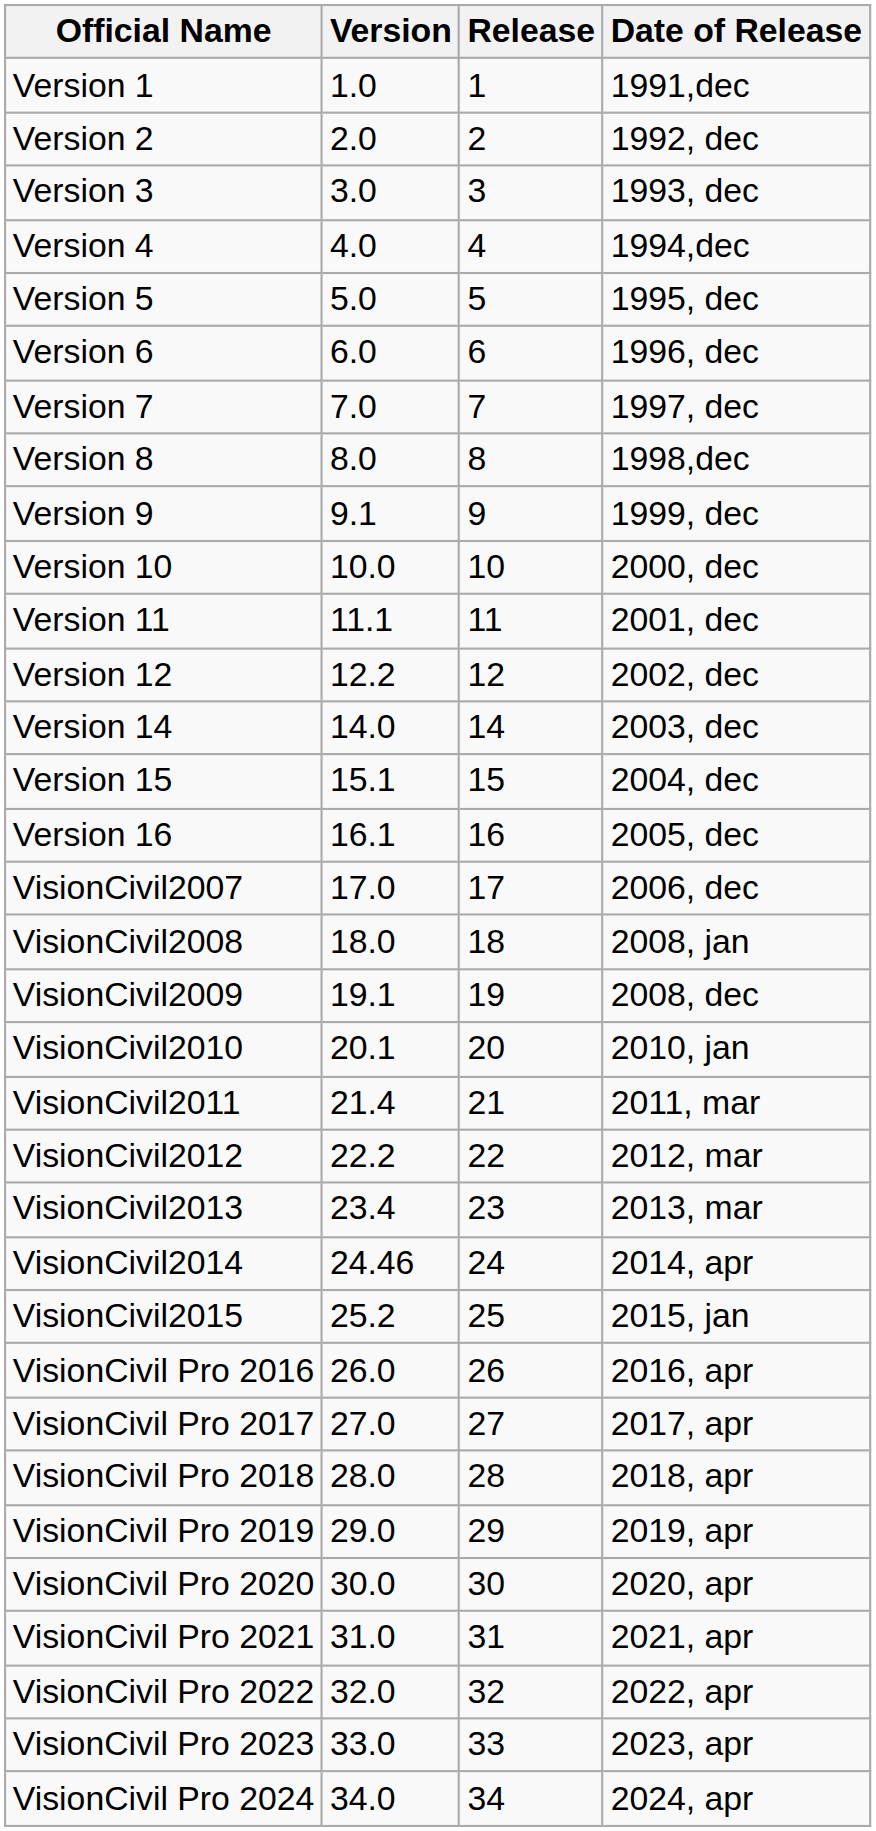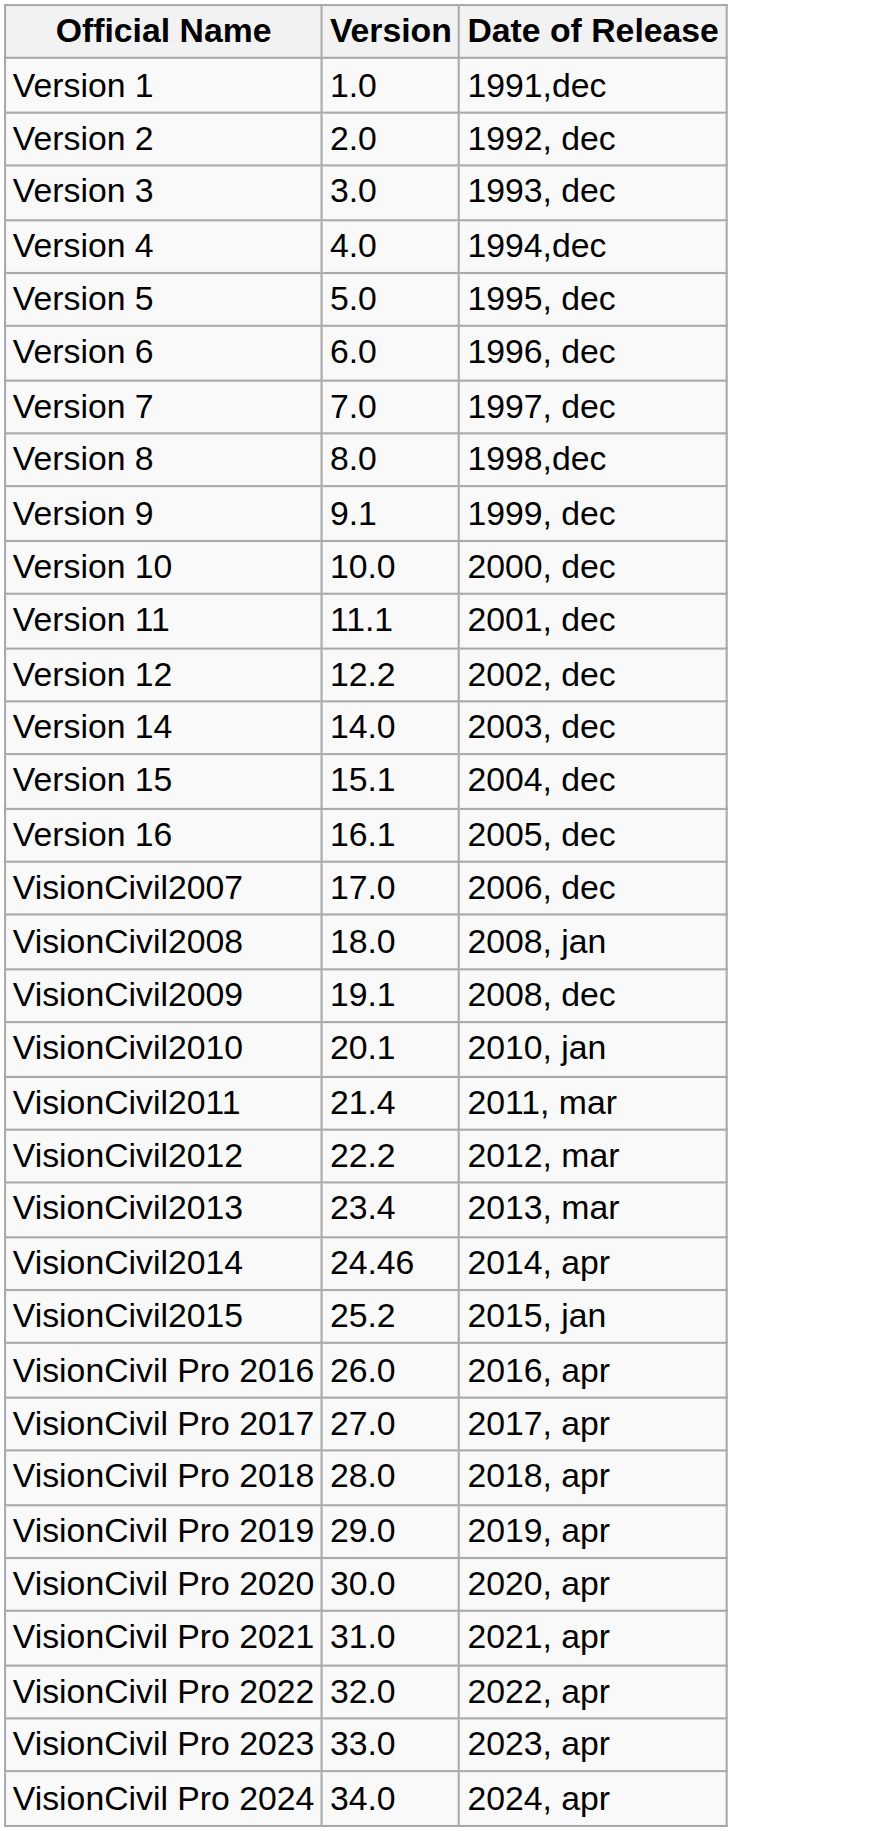 <table class="wikitable" border="1">
 <tr>
 <th>Official Name</th>
 <th>Version</th>
-<th>Release</th>
 <th>Date of Release</th>
 </tr>
 <tr>
 <td>Version 1</td>
 <td>1.0</td>
-<td>1</td>
 <td>1991,dec</td>
 </tr>
 <tr>
 <td>Version 2</td>
 <td>2.0</td>
-<td>2</td>
 <td>1992, dec</td>
 </tr>
 <tr>
 <td>Version 3</td>
 <td>3.0</td>
-<td>3</td>
 <td>1993, dec</td>
 </tr>
 <tr>
 <td>Version 4</td>
 <td>4.0</td>
-<td>4</td>
 <td>1994,dec</td>
 </tr>
 <tr>
 <td>Version 5</td>
 <td>5.0</td>
-<td>5</td>
 <td>1995, dec</td>
 </tr>
 <tr>
 <td>Version 6</td>
 <td>6.0</td>
-<td>6</td>
 <td>1996, dec</td>
 </tr>
 <tr>
 <td>Version 7</td>
 <td>7.0</td>
-<td>7</td>
 <td>1997, dec</td>
 </tr>
 <tr>
 <td>Version 8</td>
 <td>8.0</td>
-<td>8</td>
 <td>1998,dec</td>
 </tr>
 <tr>
 <td>Version 9</td>
 <td>9.1</td>
-<td>9</td>
 <td>1999, dec</td>
 </tr>
 <tr>
 <td>Version 10</td>
 <td>10.0</td>
-<td>10</td>
 <td>2000, dec</td>
 </tr>
 <tr>
 <td>Version 11</td>
 <td>11.1</td>
-<td>11</td>
 <td>2001, dec</td>
 </tr>
 <tr>
 <td>Version 12</td>
 <td>12.2</td>
-<td>12</td>
 <td>2002, dec</td>
 </tr>
 <tr>
 <td>Version 14</td>
 <td>14.0</td>
-<td>14</td>
 <td>2003, dec</td>
 </tr>
 <tr>
 <td>Version 15</td>
 <td>15.1</td>
-<td>15</td>
 <td>2004, dec</td>
 </tr>
 <tr>
 <td>Version 16</td>
 <td>16.1</td>
-<td>16</td>
 <td>2005, dec</td>
 </tr>
 <tr>
 <td>VisionCivil2007</td>
 <td>17.0</td>
-<td>17</td>
 <td>2006, dec</td>
 </tr>
 <tr>
 <td>VisionCivil2008</td>
 <td>18.0</td>
-<td>18</td>
 <td>2008, jan</td>
 </tr>
 <tr>
 <td>VisionCivil2009</td>
 <td>19.1</td>
-<td>19</td>
 <td>2008, dec</td>
 </tr>
 <tr>
 <td>VisionCivil2010</td>
 <td>20.1</td>
-<td>20</td>
 <td>2010, jan</td>
 </tr>
 <tr>
 <td>VisionCivil2011</td>
 <td>21.4</td>
-<td>21</td>
 <td>2011, mar</td>
 </tr>
 <tr>
 <td>VisionCivil2012</td>
 <td>22.2</td>
-<td>22</td>
 <td>2012, mar</td>
 </tr>
 <tr>
 <td>VisionCivil2013</td>
 <td>23.4</td>
-<td>23</td>
 <td>2013, mar</td>
 </tr>
 <tr>
 <td>VisionCivil2014</td>
 <td>24.46</td>
-<td>24</td>
 <td>2014, apr</td>
 </tr>
 <tr>
 <td>VisionCivil2015</td>
 <td>25.2</td>
-<td>25</td>
 <td>2015, jan</td>
 </tr>
 <tr>
 <td>VisionCivil Pro 2016</td>
 <td>26.0</td>
-<td>26</td>
 <td>2016, apr</td>
 </tr>
 <tr>
 <td>VisionCivil Pro 2017</td>
 <td>27.0</td>
-<td>27</td>
 <td>2017, apr</td>
 </tr>
 <tr>
 <td>VisionCivil Pro 2018</td>
 <td>28.0</td>
-<td>28</td>
 <td>2018, apr</td>
 </tr>
 <tr>
 <td>VisionCivil Pro 2019</td>
 <td>29.0</td>
-<td>29</td>
 <td>2019, apr</td>
 </tr>
 <tr>
 <td>VisionCivil Pro 2020</td>
 <td>30.0</td>
-<td>30</td>
 <td>2020, apr</td>
 </tr>
 <tr>
 <td>VisionCivil Pro 2021</td>
 <td>31.0</td>
-<td>31</td>
 <td>2021, apr</td>
 </tr>
 <tr>
 <td>VisionCivil Pro 2022</td>
 <td>32.0</td>
-<td>32</td>
 <td>2022, apr</td>
 </tr>
 <tr>
 <td>VisionCivil Pro 2023</td>
 <td>33.0</td>
-<td>33</td>
 <td>2023, apr</td>
 </tr>
 <tr>
 <td>VisionCivil Pro 2024</td>
 <td>34.0</td>
-<td>34</td>
 <td>2024, apr</td>
 </tr>
 </table>
